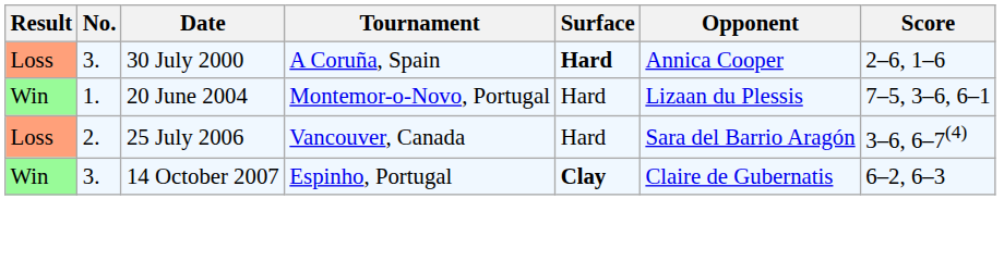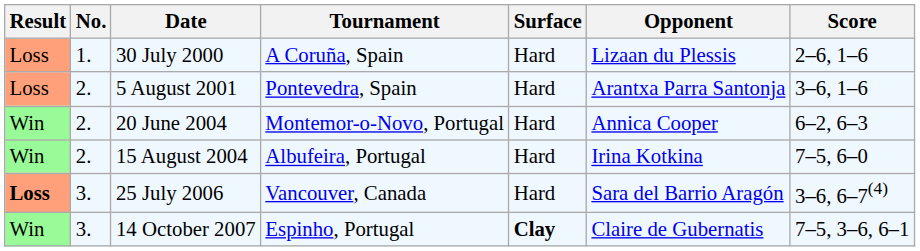 <table class="sortable wikitable" style=font-size:97%>
 <tr>
 <th>Result</th>
 <th>No.</th>
 <th>Date</th>
 <th>Tournament</th>
 <th>Surface</th>
 <th>Opponent</th>
 <th>Score</th>
 </tr>
 <tr bgcolor="#f0f8ff">
 <td style="background:#ffa07a;">Loss</td>
-<td>3.</td>
+<td>1.</td>
 <td>30 July 2000</td>
 <td><a href='#'>A Coruña</a>, Spain</td>
-<td><strong>Hard</strong></td>
-<td> <a href='#'>Annica Cooper</a></td>
-<td>2–6, 1–6</td>
-</tr>
-<tr style="background:#f0f8ff;">
-<td style="background:#98fb98;">Win</td>
-<td>1.</td>
-<td>20 June 2004</td>
-<td><a href='#'>Montemor-o-Novo</a>, Portugal</td>
 <td>Hard</td>
 <td>  <a href='#'>Lizaan du Plessis</a></td>
-<td>7–5, 3–6, 6–1</td>
+<td>2–6, 1–6</td>
 </tr>
 <tr bgcolor="#f0f8ff">
 <td style="background:#ffa07a;">Loss</td>
 <td>2.</td>
+<td>5 August 2001</td>
+<td><a href='#'>Pontevedra</a>, Spain</td>
+<td>Hard</td>
+<td> <a href='#'>Arantxa Parra Santonja</a></td>
+<td>3–6, 1–6</td>
+</tr>
+<tr style="background:#f0f8ff;">
+<td style="background:#98fb98;">Win</td>
+<td>2.</td>
+<td>20 June 2004</td>
+<td><a href='#'>Montemor-o-Novo</a>, Portugal</td>
+<td>Hard</td>
+<td> <a href='#'>Annica Cooper</a></td>
+<td>6–2, 6–3</td>
+</tr>
+<tr style="background:#f0f8ff;">
+<td style="background:#98fb98;">Win</td>
+<td>2.</td>
+<td>15 August 2004</td>
+<td><a href='#'>Albufeira</a>, Portugal</td>
+<td>Hard</td>
+<td> <a href='#'>Irina Kotkina</a></td>
+<td>7–5, 6–0</td>
+</tr>
+<tr bgcolor="#f0f8ff">
+<td style="background:#ffa07a;"><strong>Loss</strong></td>
+<td>3.</td>
 <td>25 July 2006</td>
 <td><a href='#'>Vancouver</a>, Canada</td>
 <td>Hard</td>
 <td> <a href='#'>Sara del Barrio Aragón</a></td>
 <td>3–6, 6–7<sup>(4)</sup></td>
 </tr>
 <tr style="background:#f0f8ff;">
 <td style="background:#98fb98;">Win</td>
 <td>3.</td>
 <td>14 October 2007</td>
 <td><a href='#'>Espinho</a>, Portugal</td>
 <td><strong>Clay</strong></td>
 <td> <a href='#'>Claire de Gubernatis</a></td>
-<td>6–2, 6–3</td>
+<td>7–5, 3–6, 6–1</td>
 </tr>
 </table>
